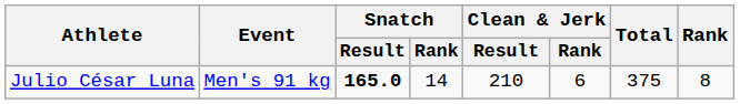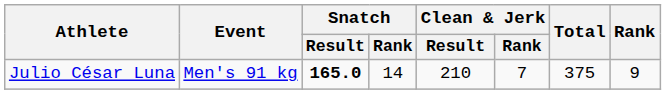 <table class="wikitable" style="font-size:90%">
 <tr>
 <th rowspan="2">Athlete</th>
 <th rowspan="2">Event</th>
 <th colspan="2">Snatch</th>
 <th colspan="2">Clean & Jerk</th>
 <th rowspan="2">Total</th>
 <th rowspan="2">Rank</th>
 </tr>
 <tr style="font-size:95%">
 <th>Result</th>
 <th>Rank</th>
 <th>Result</th>
 <th>Rank</th>
 </tr>
 <tr align=center>
 <td align=left><a href='#'>Julio César Luna</a></td>
 <td align=left><a href='#'>Men's 91 kg</a></td>
 <td><strong>165.0</strong></td>
 <td>14</td>
 <td>210</td>
-<td>6</td>
+<td>7</td>
 <td>375</td>
-<td>8</td>
+<td>9</td>
 </tr>
 </table>
